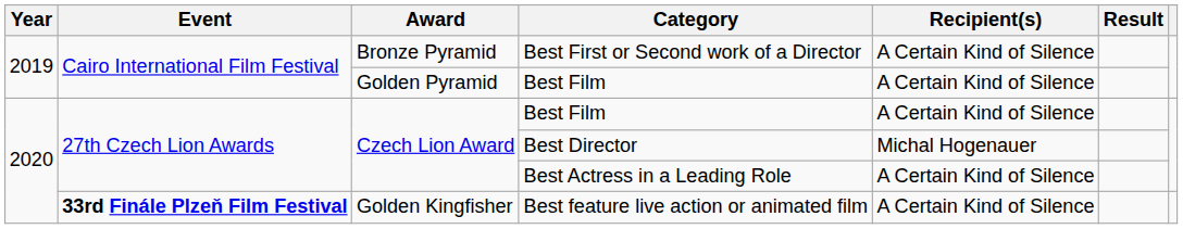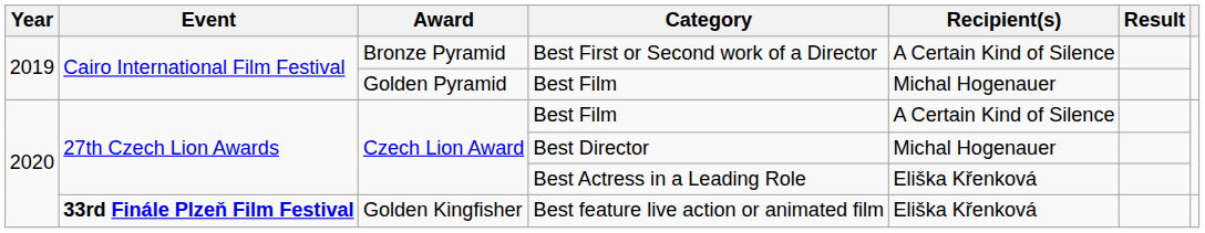 <table class="wikitable sortable">
 <tr>
 <th scope="col">Year</th>
 <th scope="col">Event</th>
 <th scope="col">Award</th>
 <th scope="col">Category</th>
 <th scope="col">Recipient(s)</th>
 <th scope="col">Result</th>
 <th scope="col" class="unsortable"></th>
 </tr>
 <tr>
 <td rowspan="2">2019</td>
 <td rowspan="2"><a href='#'>Cairo International Film Festival</a></td>
 <td>Bronze Pyramid</td>
 <td>Best First or Second work of a Director</td>
 <td>A Certain Kind of Silence</td>
 <td></td>
 <td rowspan="2"></td>
 </tr>
 <tr>
 <td>Golden Pyramid</td>
 <td>Best Film</td>
-<td>A Certain Kind of Silence</td>
+<td>Michal Hogenauer</td>
 <td></td>
 </tr>
 <tr>
 <td rowspan="4">2020</td>
 <td rowspan="3"><a href='#'>27th Czech Lion Awards</a></td>
 <td rowspan="3"><a href='#'>Czech Lion Award</a></td>
 <td>Best Film</td>
 <td>A Certain Kind of Silence</td>
 <td></td>
 <td rowspan="3"></td>
 </tr>
 <tr>
 <td>Best Director</td>
 <td>Michal Hogenauer</td>
 <td></td>
 </tr>
 <tr>
 <td>Best Actress in a Leading Role</td>
-<td>A Certain Kind of Silence</td>
+<td>Eliška Křenková</td>
 <td></td>
 </tr>
 <tr>
 <td><strong>33rd <a href='#'>Finále Plzeň Film Festival</a></strong></td>
 <td>Golden Kingfisher</td>
 <td>Best feature live action or animated film</td>
-<td>A Certain Kind of Silence</td>
+<td>Eliška Křenková</td>
 <td></td>
 <td></td>
 </tr>
 </table>
